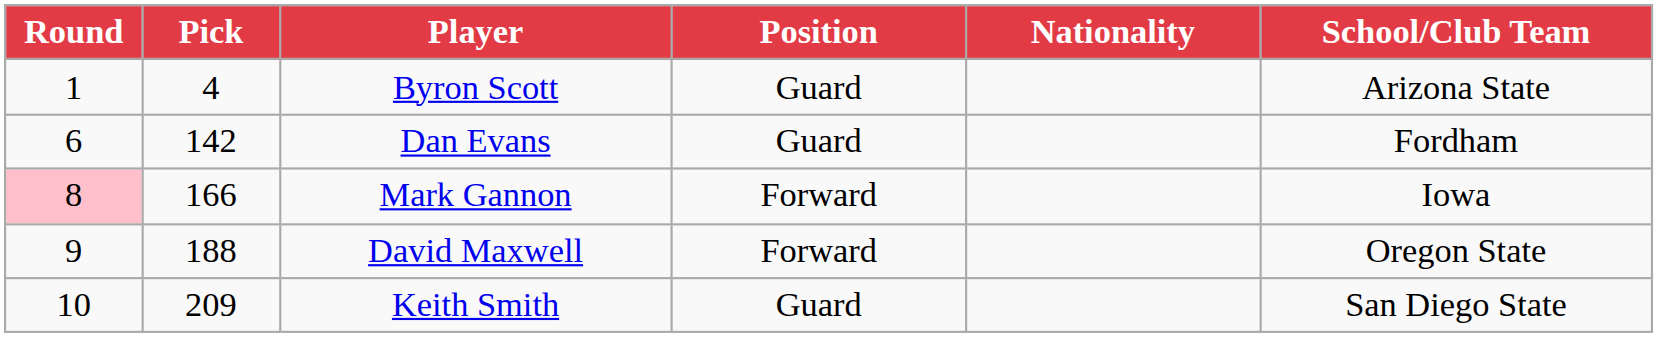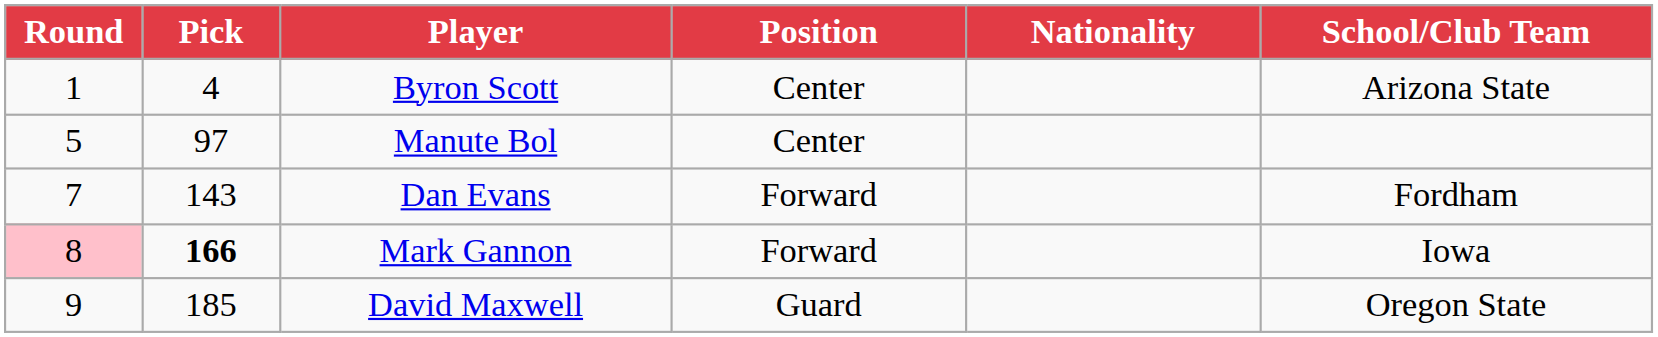 <table class="wikitable sortable sortable">
 <tr>
 <th style="background-color: #E23B45;  color: #FFFFFF" width="7%">Round</th>
 <th style="background-color: #E23B45;  color: #FFFFFF" width="7%">Pick</th>
 <th style="background-color: #E23B45;  color: #FFFFFF" width="20%">Player</th>
 <th style="background-color: #E23B45;  color: #FFFFFF" width="15%">Position</th>
 <th style="background-color: #E23B45;  color: #FFFFFF" width="15%">Nationality</th>
 <th style="background-color: #E23B45;  color: #FFFFFF" width="20%">School/Club Team</th>
 </tr>
 <tr style="text-align: center">
 <td>1</td>
 <td>4</td>
 <td><a href='#'>Byron Scott</a></td>
-<td>Guard</td>
+<td>Center</td>
 <td></td>
 <td>Arizona State</td>
 </tr>
 <tr style="text-align: center">
-<td>6</td>
-<td>142</td>
+<td>5</td>
+<td>97</td>
+<td><a href='#'>Manute Bol</a></td>
+<td>Center</td>
+<td></td>
+<td></td>
+</tr>
+<tr style="text-align: center">
+<td>7</td>
+<td>143</td>
 <td><a href='#'>Dan Evans</a></td>
-<td>Guard</td>
+<td>Forward</td>
 <td></td>
 <td>Fordham</td>
 </tr>
 <tr style="text-align: center">
 <td style="background: pink;">8</td>
-<td>166</td>
+<td><strong>166</strong></td>
 <td><a href='#'>Mark Gannon</a></td>
 <td>Forward</td>
 <td></td>
 <td>Iowa</td>
 </tr>
 <tr style="text-align: center">
 <td>9</td>
-<td>188</td>
+<td>185</td>
 <td><a href='#'>David Maxwell</a></td>
-<td>Forward</td>
+<td>Guard</td>
 <td></td>
 <td>Oregon State</td>
 </tr>
-<tr style="text-align: center">
-<td>10</td>
-<td>209</td>
-<td><a href='#'>Keith Smith</a></td>
-<td>Guard</td>
-<td></td>
-<td>San Diego State</td>
-</tr>
 </table>
